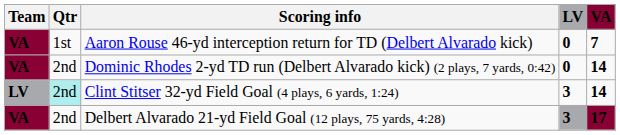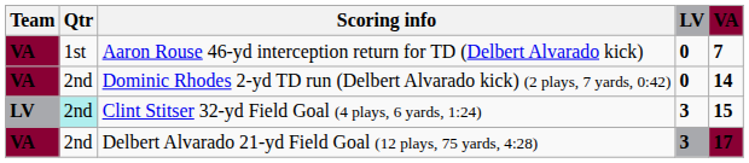 <table class="wikitable">
 <tr>
 <th>Team</th>
 <th>Qtr</th>
 <th>Scoring info</th>
 <th style="background:#A8A9AD;"><span><strong>LV</strong></span></th>
 <th style="background:#890034;"><span><strong>VA</strong></span></th>
 </tr>
 <tr>
 <td style="background:#890034;"><span><strong>VA</strong></span></td>
 <td>1st</td>
 <td><a href='#'>Aaron Rouse</a> 46-yd interception return for TD (<a href='#'>Delbert Alvarado</a> kick)</td>
 <td><div><strong>0</strong></div></td>
 <td><div><strong>7</strong></div></td>
 </tr>
 <tr>
 <td style="background:#890034;"><span><strong>VA</strong></span></td>
 <td>2nd</td>
 <td><a href='#'>Dominic Rhodes</a> 2-yd TD run (Delbert Alvarado kick) <small>(2 plays, 7 yards, 0:42)</small></td>
 <td><div><strong>0</strong></div></td>
 <td><div><strong>14</strong></div></td>
 </tr>
 <tr>
 <td style="background:#A8A9AD;"><span><strong>LV</strong></span></td>
 <td style="background: paleturquoise;">2nd</td>
 <td><a href='#'>Clint Stitser</a> 32-yd Field Goal <small>(4 plays, 6 yards, 1:24)</small></td>
 <td><div><strong>3</strong></div></td>
-<td><div><strong>14</strong></div></td>
+<td><div><strong>15</strong></div></td>
 </tr>
 <tr>
 <td style="background:#890034;"><span><strong>VA</strong></span></td>
 <td>2nd</td>
 <td>Delbert Alvarado 21-yd Field Goal <small>(12 plays, 75 yards, 4:28)</small></td>
 <td style="background:#A8A9AD;"><div><span><strong>3</strong></span></div></td>
 <td style="background:#890034;"><div><span><strong>17</strong></span></div></td>
 </tr>
 </table>
